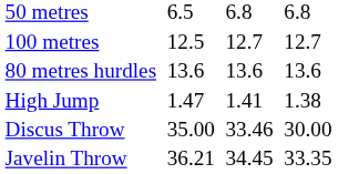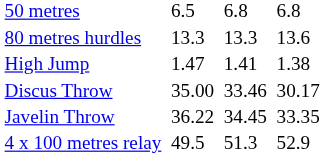 <table>
 <tr>
 <td><a href='#'>50 metres</a></td>
 <td></td>
 <td>6.5</td>
 <td></td>
 <td>6.8</td>
 <td></td>
 <td>6.8</td>
 </tr>
 <tr>
-<td><a href='#'>100 metres</a></td>
-<td></td>
-<td>12.5</td>
-<td></td>
-<td>12.7</td>
-<td></td>
-<td>12.7</td>
-</tr>
-<tr>
 <td><a href='#'>80 metres hurdles</a></td>
 <td></td>
-<td>13.6</td>
+<td>13.3</td>
 <td></td>
-<td>13.6</td>
+<td>13.3</td>
 <td></td>
 <td>13.6</td>
 </tr>
 <tr>
 <td><a href='#'>High Jump</a></td>
 <td></td>
 <td>1.47</td>
 <td></td>
 <td>1.41</td>
 <td></td>
 <td>1.38</td>
 </tr>
 <tr>
 <td><a href='#'>Discus Throw</a></td>
 <td></td>
 <td>35.00</td>
 <td></td>
 <td>33.46</td>
 <td></td>
-<td>30.00</td>
+<td>30.17</td>
 </tr>
 <tr>
 <td><a href='#'>Javelin Throw</a></td>
 <td></td>
-<td>36.21</td>
+<td>36.22</td>
 <td></td>
 <td>34.45</td>
 <td></td>
 <td>33.35</td>
 </tr>
+<tr>
+<td><a href='#'>4 x 100 metres relay</a></td>
+<td></td>
+<td>49.5</td>
+<td></td>
+<td>51.3</td>
+<td></td>
+<td>52.9</td>
+</tr>
 </table>
